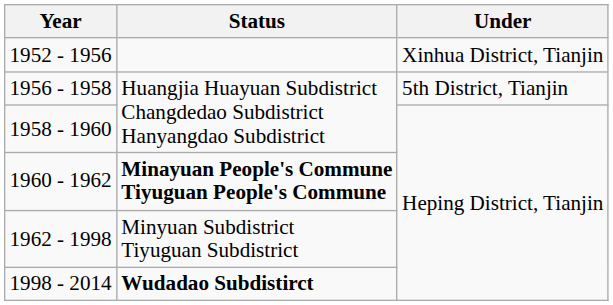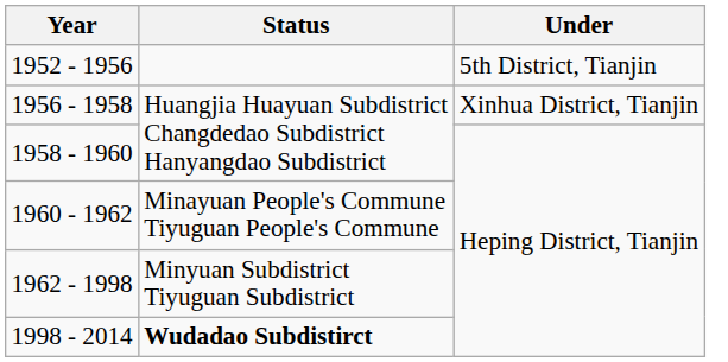 <table class="wikitable">
 <tr>
 <th>Year</th>
 <th>Status</th>
 <th>Under</th>
 </tr>
 <tr>
 <td>1952 - 1956</td>
 <td></td>
-<td>Xinhua District, Tianjin</td>
+<td>5th District, Tianjin</td>
 </tr>
 <tr>
 <td>1956 - 1958</td>
 <td rowspan="2">Huangjia Huayuan Subdistrict<br>Changdedao Subdistrict<br>Hanyangdao Subdistrict</td>
-<td>5th District, Tianjin</td>
+<td>Xinhua District, Tianjin</td>
 </tr>
 <tr>
 <td>1958 - 1960</td>
 <td rowspan="4">Heping District, Tianjin</td>
 </tr>
 <tr>
 <td>1960 - 1962</td>
-<td><strong>Minayuan People's Commune<br>Tiyuguan People's Commune</strong></td>
+<td>Minayuan People's Commune<br>Tiyuguan People's Commune</td>
 </tr>
 <tr>
 <td>1962 - 1998</td>
 <td>Minyuan Subdistrict<br>Tiyuguan Subdistrict</td>
 </tr>
 <tr>
 <td>1998 - 2014</td>
 <td><strong>Wudadao Subdistirct</strong></td>
 </tr>
 </table>
